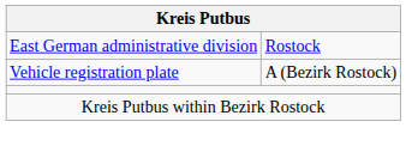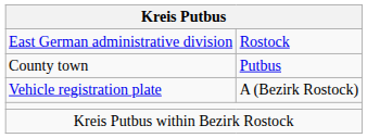 <table class="wikitable" style="float: right;" border="1px solid darkgray;">
 <tr>
 <th colspan="2">Kreis Putbus</th>
 </tr>
 <tr>
 <td><a href='#'>East German administrative division</a></td>
 <td><a href='#'>Rostock</a></td>
+</tr>
+<tr>
+<td>County town</td>
+<td><a href='#'>Putbus</a></td>
 </tr>
 <tr>
 <td><a href='#'>Vehicle registration plate</a></td>
 <td>A (Bezirk Rostock)</td>
 </tr>
 <tr>
 <td colspan="2" align="center"></td>
 </tr>
 <tr>
 <td colspan="2" align="center">Kreis Putbus within Bezirk Rostock</td>
 </tr>
 </table>
